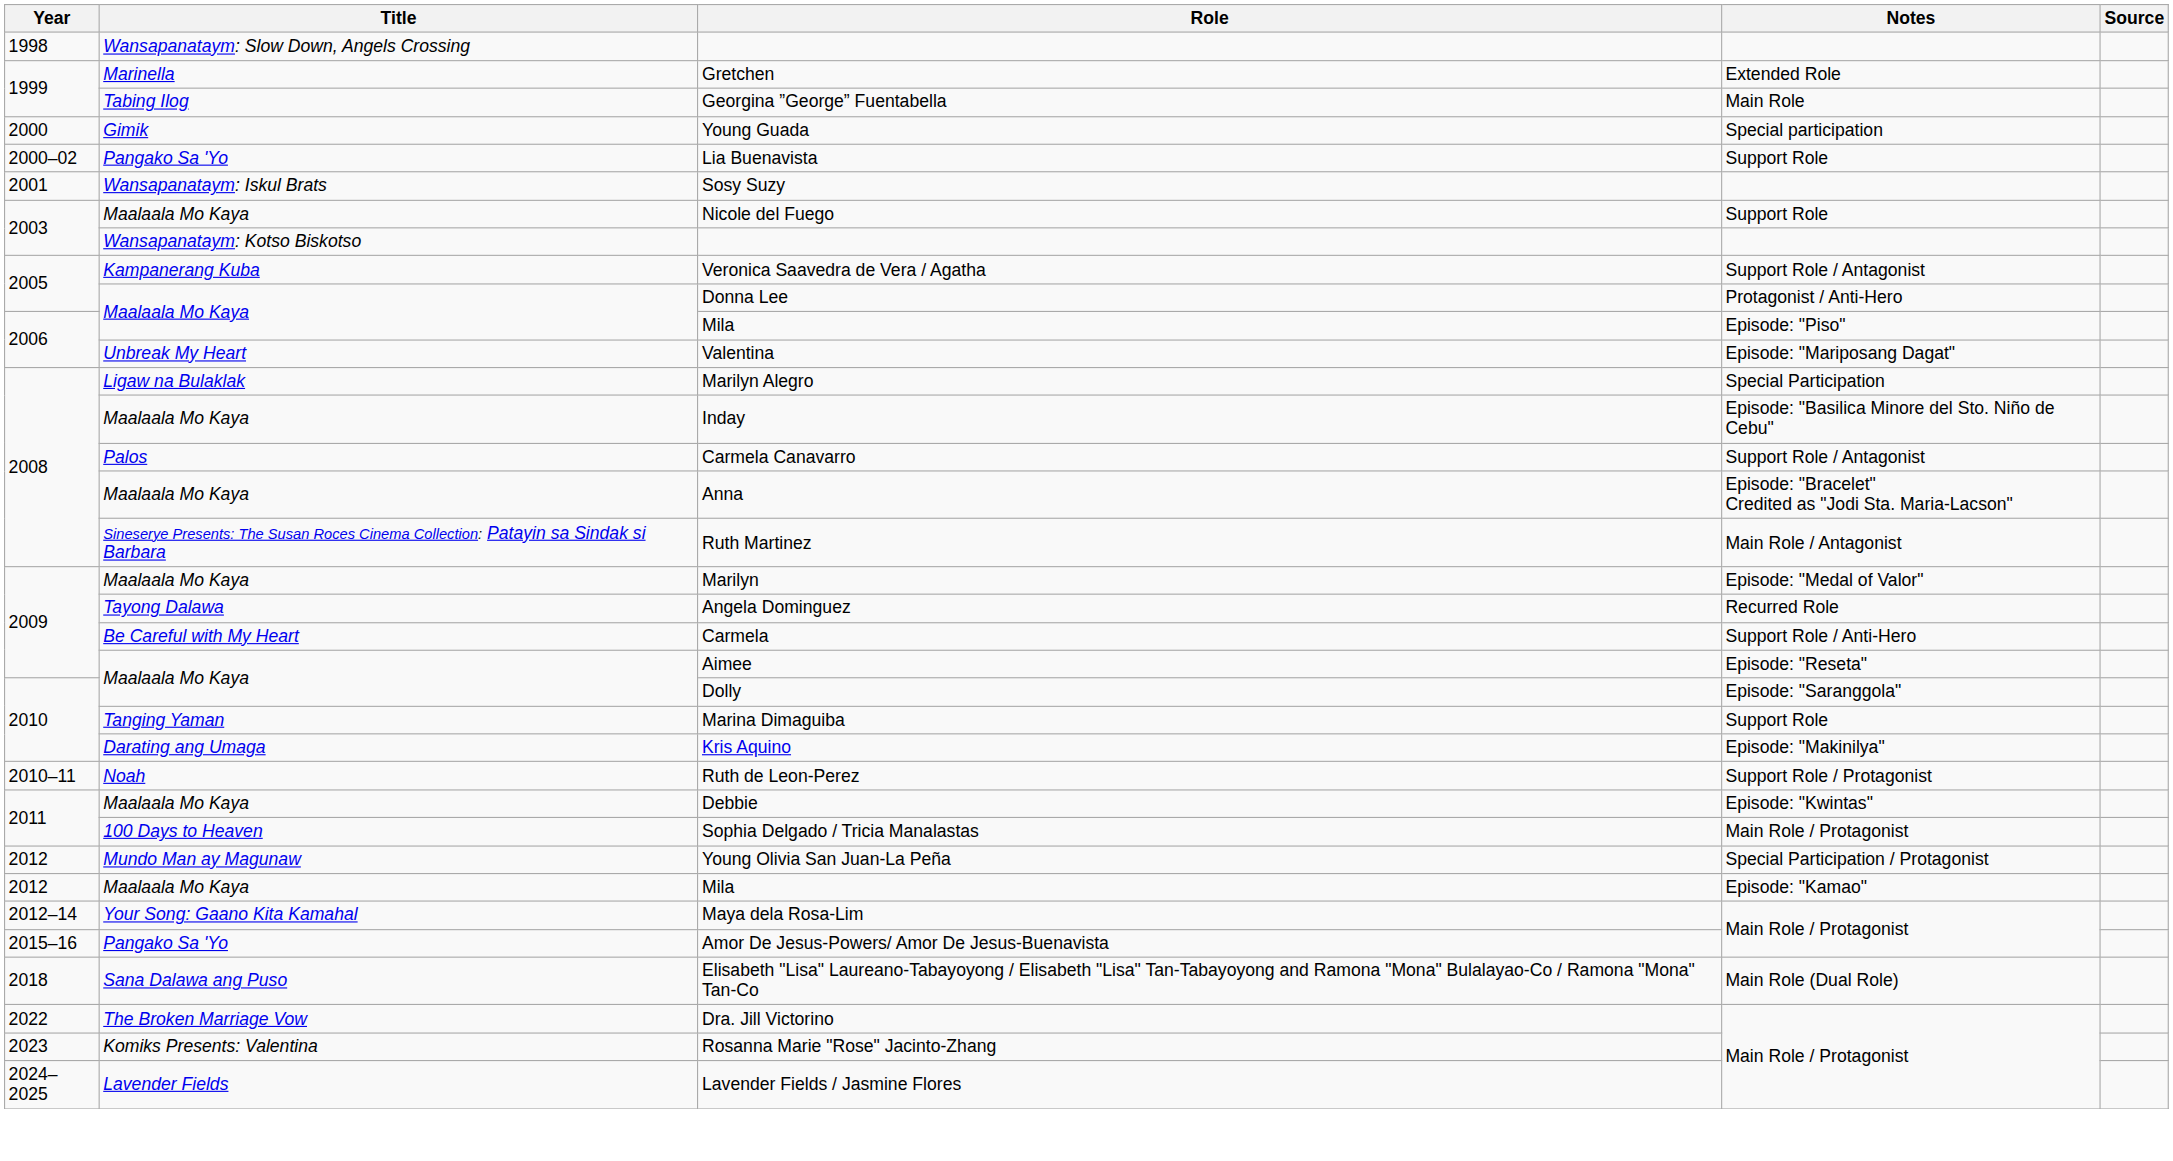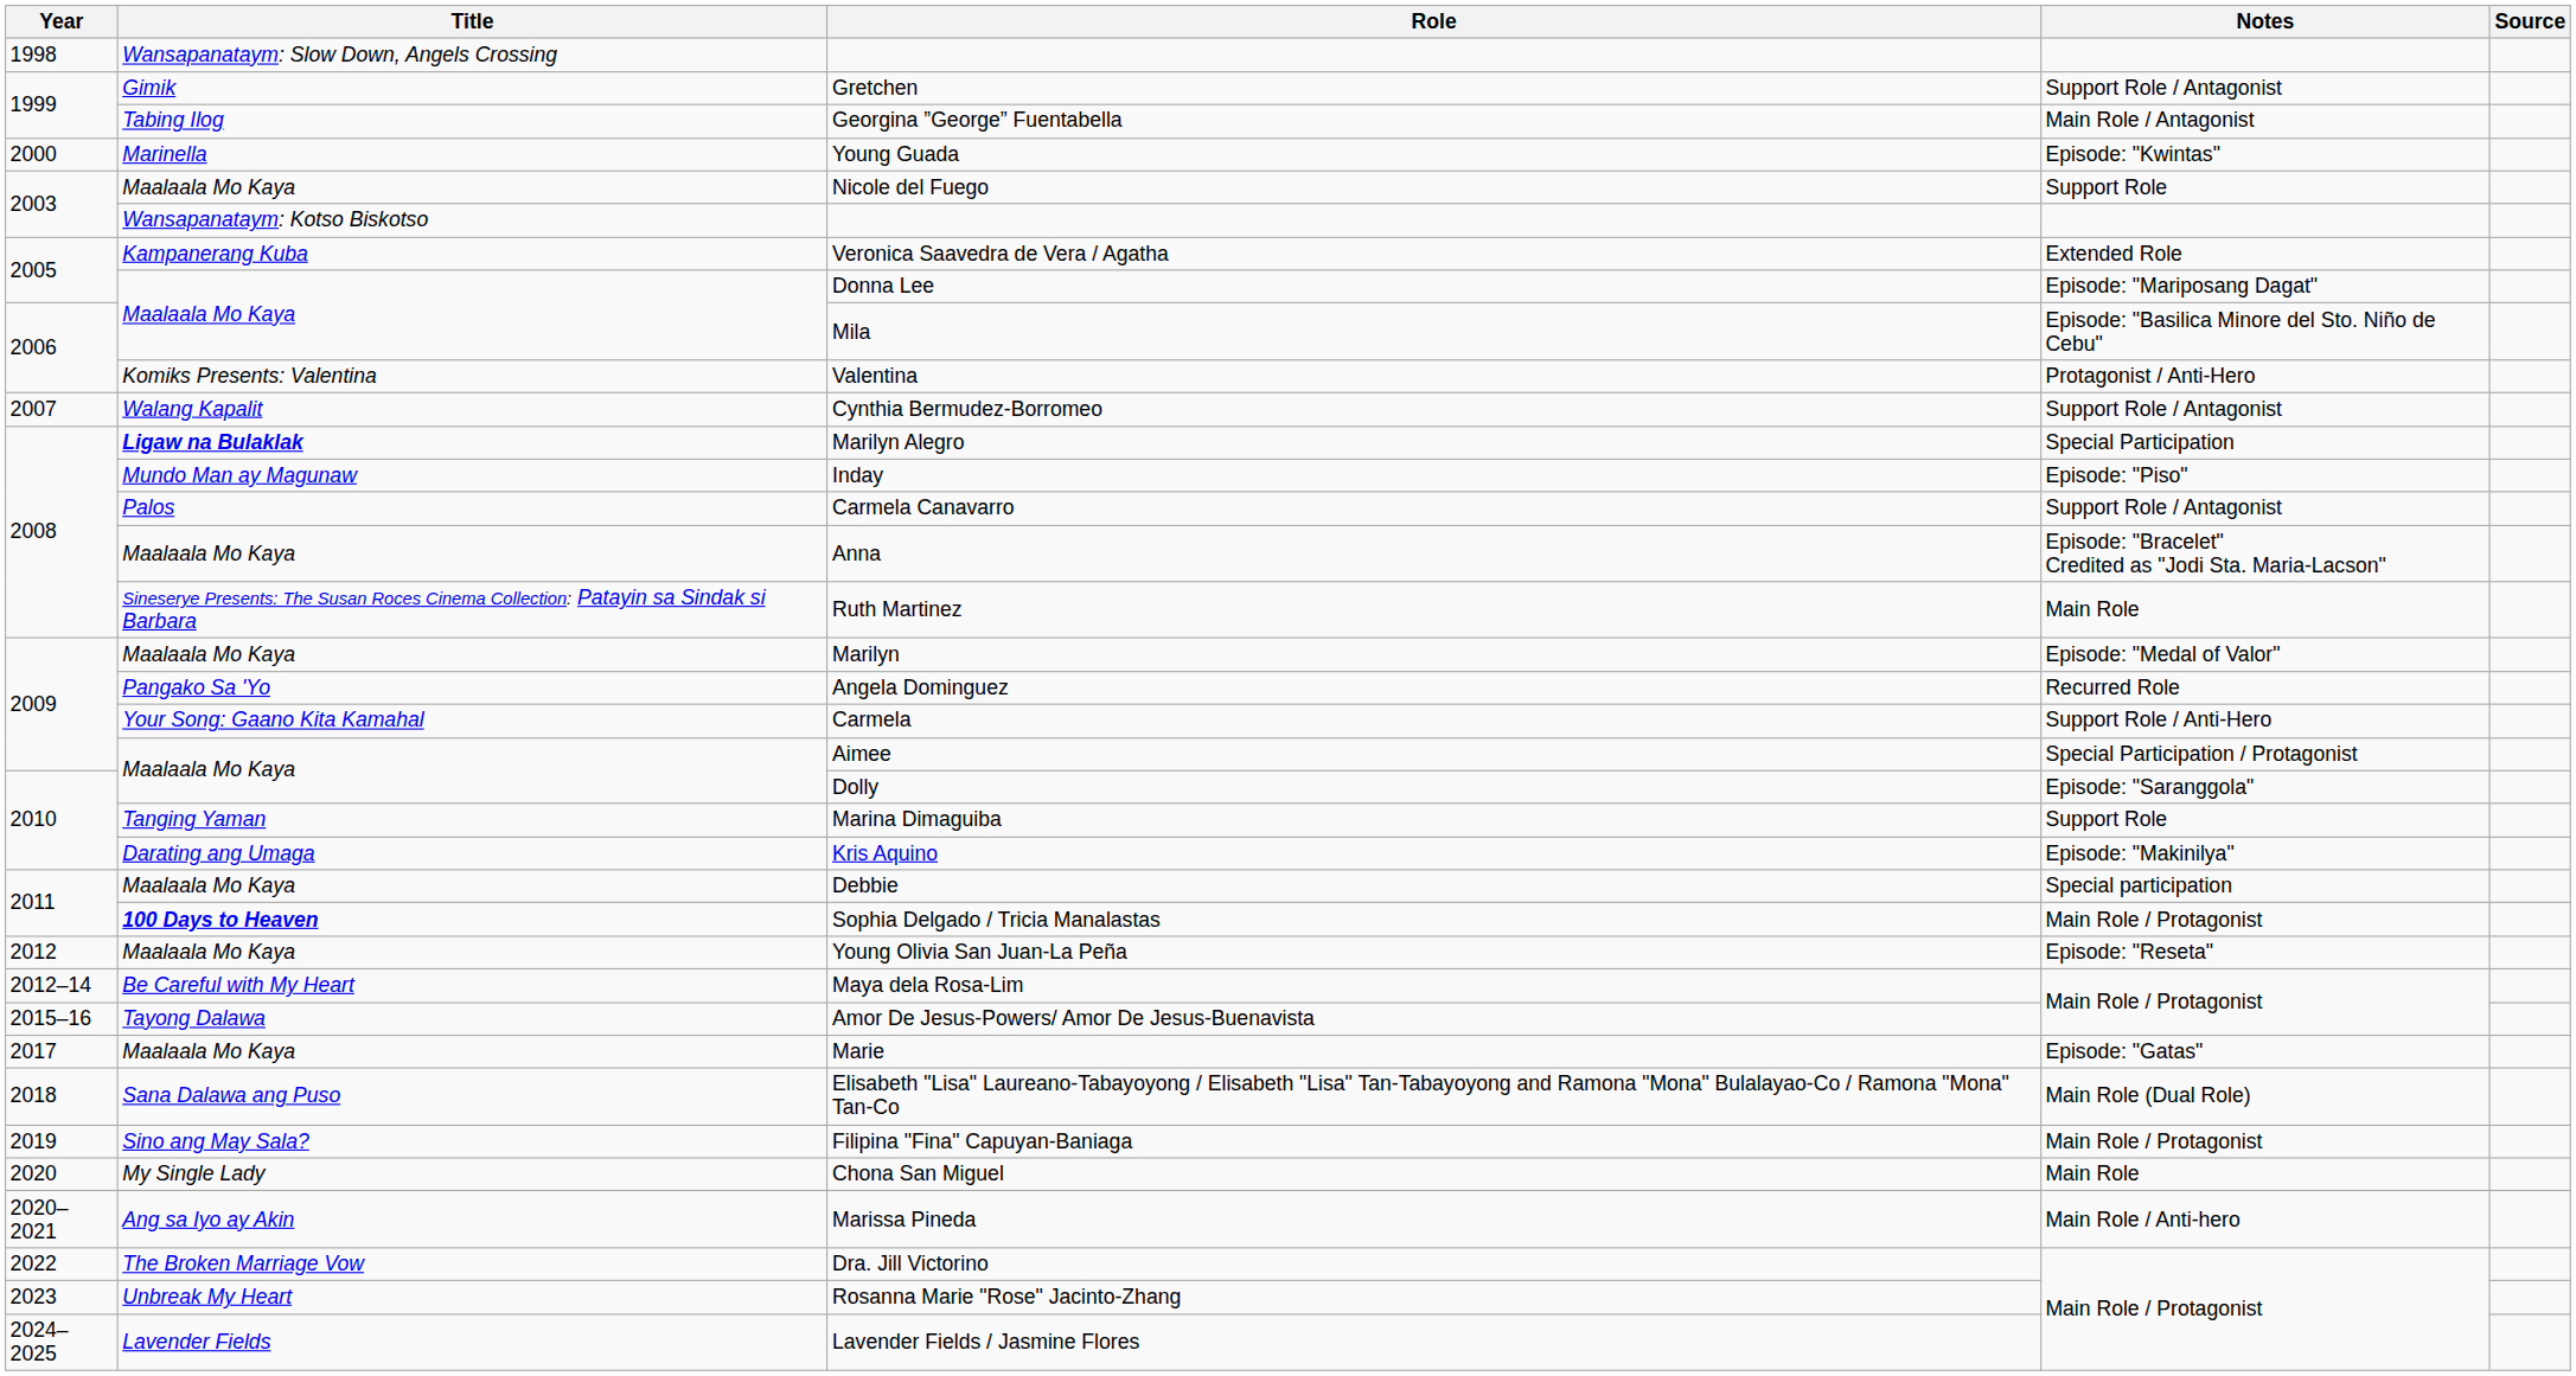 <table class="wikitable sortable" >
 <tr>
 <th>Year</th>
 <th>Title</th>
 <th>Role</th>
 <th class="unsortable">Notes </th>
 <th class="unsortable">Source </th>
 </tr>
 <tr>
 <td>1998</td>
 <td><em><a href='#'>Wansapanataym</a>: Slow Down, Angels Crossing</em></td>
 <td></td>
 <td></td>
 <td></td>
 </tr>
 <tr>
 <td rowspan="2">1999</td>
-<td><em><a href='#'>Marinella</a></em></td>
+<td><em><a href='#'>Gimik</a></em></td>
 <td>Gretchen</td>
-<td>Extended Role</td>
+<td>Support Role / Antagonist</td>
 <td></td>
 </tr>
 <tr>
 <td><em><a href='#'>Tabing Ilog</a></em></td>
 <td>Georgina ”George” Fuentabella</td>
-<td>Main Role</td>
+<td>Main Role / Antagonist</td>
 <td></td>
 </tr>
 <tr>
 <td>2000</td>
-<td><em><a href='#'>Gimik</a></em></td>
+<td><em><a href='#'>Marinella</a></em></td>
 <td>Young Guada</td>
-<td>Special participation</td>
-<td></td>
-</tr>
-<tr>
-<td>2000–02</td>
-<td><em><a href='#'>Pangako Sa 'Yo</a></em></td>
-<td>Lia Buenavista</td>
-<td>Support Role</td>
-<td></td>
-</tr>
-<tr>
-<td>2001</td>
-<td><em><a href='#'>Wansapanataym</a>: Iskul Brats</em></td>
-<td>Sosy Suzy</td>
-<td></td>
+<td>Episode: "Kwintas"</td>
 <td></td>
 </tr>
 <tr>
 <td rowspan="2">2003</td>
 <td><em>Maalaala Mo Kaya</em></td>
 <td>Nicole del Fuego</td>
 <td>Support Role</td>
 <td></td>
 </tr>
 <tr>
 <td><em><a href='#'>Wansapanataym</a>: Kotso Biskotso</em></td>
 <td></td>
 <td></td>
 <td></td>
 </tr>
 <tr>
 <td rowspan="2">2005</td>
 <td><em><a href='#'>Kampanerang Kuba</a></em></td>
 <td>Veronica Saavedra de Vera / Agatha</td>
-<td>Support Role / Antagonist</td>
+<td>Extended Role</td>
 <td></td>
 </tr>
 <tr>
 <td rowspan="2"><em><a href='#'>Maalaala Mo Kaya</a></em></td>
 <td>Donna Lee</td>
-<td>Protagonist / Anti-Hero</td>
+<td>Episode: "Mariposang Dagat"</td>
 <td></td>
 </tr>
 <tr>
 <td rowspan="2">2006</td>
 <td>Mila</td>
-<td>Episode: "Piso"</td>
+<td>Episode: "Basilica Minore del Sto. Niño de Cebu"</td>
 <td></td>
 </tr>
 <tr>
-<td><em><a href='#'>Unbreak My Heart</a></em></td>
+<td><em>Komiks Presents: Valentina</em></td>
 <td>Valentina</td>
-<td>Episode: "Mariposang Dagat"</td>
+<td>Protagonist / Anti-Hero</td>
+<td></td>
+</tr>
+<tr>
+<td>2007</td>
+<td><em><a href='#'>Walang Kapalit</a></em></td>
+<td>Cynthia Bermudez-Borromeo</td>
+<td>Support Role / Antagonist</td>
 <td></td>
 </tr>
 <tr>
 <td rowspan="5">2008</td>
-<td><em><a href='#'>Ligaw na Bulaklak</a></em></td>
+<td><strong><em><a href='#'>Ligaw na Bulaklak</a></em></strong></td>
 <td>Marilyn Alegro</td>
 <td>Special Participation</td>
 <td></td>
 </tr>
 <tr>
-<td><em>Maalaala Mo Kaya</em></td>
+<td><em><a href='#'>Mundo Man ay Magunaw</a></em></td>
 <td>Inday</td>
-<td>Episode: "Basilica Minore del Sto. Niño de Cebu"</td>
+<td>Episode: "Piso"</td>
 <td></td>
 </tr>
 <tr>
 <td><em><a href='#'>Palos</a></em></td>
 <td>Carmela Canavarro</td>
 <td>Support Role / Antagonist</td>
 <td></td>
 </tr>
 <tr>
 <td><em>Maalaala Mo Kaya</em></td>
 <td>Anna</td>
 <td>Episode: "Bracelet"<br>Credited as "Jodi Sta. Maria-Lacson"</td>
 <td></td>
 </tr>
 <tr>
 <td><em><small><a href='#'>Sineserye Presents: The Susan Roces Cinema Collection</a>:</small> <a href='#'>Patayin sa Sindak si Barbara</a></em></td>
 <td>Ruth Martinez</td>
-<td>Main Role / Antagonist</td>
+<td>Main Role</td>
 <td></td>
 </tr>
 <tr>
 <td rowspan="4">2009</td>
 <td><em>Maalaala Mo Kaya</em></td>
 <td>Marilyn</td>
 <td>Episode: "Medal of Valor"</td>
 <td></td>
 </tr>
 <tr>
-<td><em><a href='#'>Tayong Dalawa</a></em></td>
+<td><em><a href='#'>Pangako Sa 'Yo</a></em></td>
 <td>Angela Dominguez</td>
 <td>Recurred Role</td>
 <td></td>
 </tr>
 <tr>
-<td><em><a href='#'>Be Careful with My Heart</a></em></td>
+<td><em><a href='#'>Your Song: Gaano Kita Kamahal</a></em></td>
 <td>Carmela</td>
 <td>Support Role / Anti-Hero</td>
 <td></td>
 </tr>
 <tr>
 <td rowspan="2"><em>Maalaala Mo Kaya</em></td>
 <td>Aimee</td>
-<td>Episode: "Reseta"</td>
+<td>Special Participation / Protagonist</td>
 <td></td>
 </tr>
 <tr>
 <td rowspan="3">2010</td>
 <td>Dolly</td>
 <td>Episode: "Saranggola"</td>
 <td></td>
 </tr>
 <tr>
 <td><em><a href='#'>Tanging Yaman</a></em></td>
 <td>Marina Dimaguiba</td>
 <td>Support Role</td>
 <td></td>
 </tr>
 <tr>
 <td><em><a href='#'>Darating ang Umaga</a></em></td>
 <td><a href='#'>Kris Aquino</a></td>
 <td>Episode: "Makinilya"</td>
 <td></td>
 </tr>
 <tr>
-<td>2010–11</td>
-<td><em><a href='#'>Noah</a></em></td>
-<td>Ruth de Leon-Perez</td>
-<td>Support Role / Protagonist</td>
+<td rowspan="2">2011</td>
+<td><em>Maalaala Mo Kaya</em></td>
+<td>Debbie</td>
+<td>Special participation</td>
 <td></td>
 </tr>
 <tr>
-<td rowspan="2">2011</td>
-<td><em>Maalaala Mo Kaya</em></td>
-<td>Debbie</td>
-<td>Episode: "Kwintas"</td>
-<td></td>
-</tr>
-<tr>
-<td><em><a href='#'>100 Days to Heaven</a></em></td>
+<td><strong><em><a href='#'>100 Days to Heaven</a></em></strong></td>
 <td>Sophia Delgado / Tricia Manalastas</td>
 <td>Main Role / Protagonist</td>
 <td></td>
 </tr>
 <tr>
 <td>2012</td>
-<td><em><a href='#'>Mundo Man ay Magunaw</a></em></td>
+<td><em>Maalaala Mo Kaya</em></td>
 <td>Young Olivia San Juan-La Peña</td>
-<td>Special Participation / Protagonist</td>
-<td></td>
-</tr>
-<tr>
-<td>2012</td>
-<td><em>Maalaala Mo Kaya</em></td>
-<td>Mila</td>
-<td>Episode: "Kamao"</td>
+<td>Episode: "Reseta"</td>
 <td></td>
 </tr>
 <tr>
 <td>2012–14</td>
-<td><em><a href='#'>Your Song: Gaano Kita Kamahal</a></em></td>
+<td><em><a href='#'>Be Careful with My Heart</a></em></td>
 <td>Maya dela Rosa-Lim</td>
 <td rowspan="2">Main Role / Protagonist</td>
 <td></td>
 </tr>
 <tr>
 <td>2015–16</td>
-<td><em><a href='#'>Pangako Sa 'Yo</a></em></td>
+<td><em><a href='#'>Tayong Dalawa</a></em></td>
 <td>Amor De Jesus-Powers/ Amor De Jesus-Buenavista</td>
+<td></td>
+</tr>
+<tr>
+<td>2017</td>
+<td><em>Maalaala Mo Kaya</em></td>
+<td>Marie</td>
+<td>Episode: "Gatas"</td>
 <td></td>
 </tr>
 <tr>
 <td>2018</td>
 <td><em><a href='#'>Sana Dalawa ang Puso</a></em></td>
 <td>Elisabeth "Lisa" Laureano-Tabayoyong / Elisabeth "Lisa" Tan-Tabayoyong and Ramona "Mona" Bulalayao-Co / Ramona "Mona" Tan-Co</td>
 <td>Main Role (Dual Role)</td>
+<td></td>
+</tr>
+<tr>
+<td>2019</td>
+<td><em><a href='#'>Sino ang May Sala?</a></em></td>
+<td>Filipina "Fina" Capuyan-Baniaga</td>
+<td>Main Role / Protagonist</td>
+<td></td>
+</tr>
+<tr>
+<td>2020</td>
+<td><em>My Single Lady</em></td>
+<td>Chona San Miguel</td>
+<td>Main Role</td>
+<td></td>
+</tr>
+<tr>
+<td>2020–2021</td>
+<td><em><a href='#'>Ang sa Iyo ay Akin</a></em></td>
+<td>Marissa Pineda</td>
+<td>Main Role / Anti-hero</td>
 <td></td>
 </tr>
 <tr>
 <td>2022</td>
 <td><em><a href='#'>The Broken Marriage Vow</a></em></td>
 <td>Dra. Jill Victorino</td>
 <td rowspan="3">Main Role / Protagonist</td>
 <td></td>
 </tr>
 <tr>
 <td>2023</td>
-<td><em>Komiks Presents: Valentina</em></td>
+<td><em><a href='#'>Unbreak My Heart</a></em></td>
 <td>Rosanna Marie "Rose" Jacinto-Zhang</td>
 <td></td>
 </tr>
 <tr>
 <td>2024–2025</td>
 <td><em><a href='#'>Lavender Fields</a></em></td>
 <td>Lavender Fields / Jasmine Flores</td>
 <td></td>
 </tr>
 </table>
